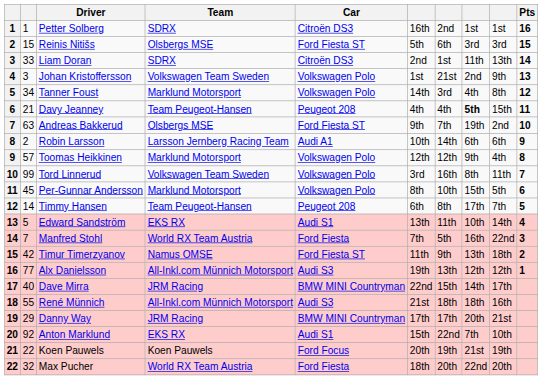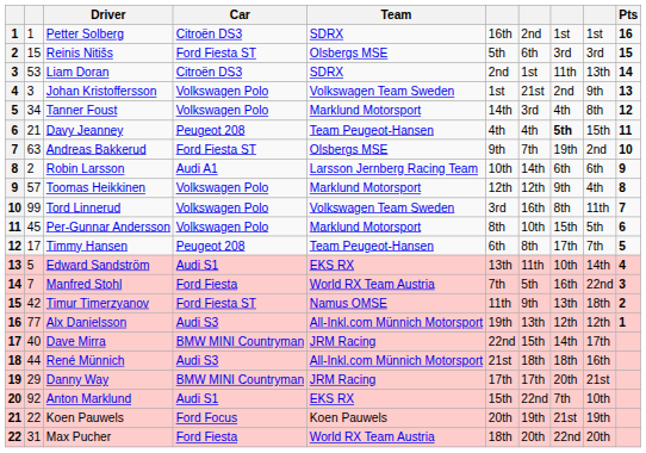 <table class=wikitable style="font-size:95%">
 <tr>
 <th></th>
 <th></th>
 <th>Driver</th>
+<th>Car</th>
 <th>Team</th>
-<th>Car</th>
 <th></th>
 <th></th>
 <th></th>
 <th></th>
 <th>Pts</th>
 </tr>
 <tr>
 <th>1</th>
 <td>1</td>
 <td> <a href='#'>Petter Solberg</a></td>
+<td><a href='#'>Citroën DS3</a></td>
 <td><a href='#'>SDRX</a></td>
-<td><a href='#'>Citroën DS3</a></td>
 <td>16th</td>
 <td>2nd</td>
 <td>1st</td>
 <td>1st</td>
 <td><strong>16</strong></td>
 </tr>
 <tr>
 <th>2</th>
 <td>15</td>
 <td> <a href='#'>Reinis Nitišs</a></td>
+<td><a href='#'>Ford Fiesta ST</a></td>
 <td><a href='#'>Olsbergs MSE</a></td>
-<td><a href='#'>Ford Fiesta ST</a></td>
 <td>5th</td>
 <td>6th</td>
 <td>3rd</td>
 <td>3rd</td>
 <td><strong>15</strong></td>
 </tr>
 <tr>
 <th>3</th>
-<td>33</td>
+<td>53</td>
 <td> <a href='#'>Liam Doran</a></td>
+<td><a href='#'>Citroën DS3</a></td>
 <td><a href='#'>SDRX</a></td>
-<td><a href='#'>Citroën DS3</a></td>
 <td>2nd</td>
 <td>1st</td>
 <td>11th</td>
 <td>13th</td>
 <td><strong>14</strong></td>
 </tr>
 <tr>
 <th>4</th>
 <td>3</td>
 <td> <a href='#'>Johan Kristoffersson</a></td>
+<td><a href='#'>Volkswagen Polo</a></td>
 <td><a href='#'>Volkswagen Team Sweden</a></td>
-<td><a href='#'>Volkswagen Polo</a></td>
 <td>1st</td>
 <td>21st</td>
 <td>2nd</td>
 <td>9th</td>
 <td><strong>13</strong></td>
 </tr>
 <tr>
 <th>5</th>
 <td>34</td>
 <td> <a href='#'>Tanner Foust</a></td>
+<td><a href='#'>Volkswagen Polo</a></td>
 <td><a href='#'>Marklund Motorsport</a></td>
-<td><a href='#'>Volkswagen Polo</a></td>
 <td>14th</td>
 <td>3rd</td>
 <td>4th</td>
 <td>8th</td>
 <td><strong>12</strong></td>
 </tr>
 <tr>
 <th>6</th>
 <td>21</td>
 <td> <a href='#'>Davy Jeanney</a></td>
+<td><a href='#'>Peugeot 208</a></td>
 <td><a href='#'>Team Peugeot-Hansen</a></td>
-<td><a href='#'>Peugeot 208</a></td>
 <td>4th</td>
 <td>4th</td>
 <td><strong>5th</strong></td>
 <td>15th</td>
 <td><strong>11</strong></td>
 </tr>
 <tr>
 <th>7</th>
 <td>63</td>
 <td> <a href='#'>Andreas Bakkerud</a></td>
+<td><a href='#'>Ford Fiesta ST</a></td>
 <td><a href='#'>Olsbergs MSE</a></td>
-<td><a href='#'>Ford Fiesta ST</a></td>
 <td>9th</td>
 <td>7th</td>
 <td>19th</td>
 <td>2nd</td>
 <td><strong>10</strong></td>
 </tr>
 <tr>
 <th>8</th>
 <td>2</td>
 <td> <a href='#'>Robin Larsson</a></td>
+<td><a href='#'>Audi A1</a></td>
 <td><a href='#'>Larsson Jernberg Racing Team</a></td>
-<td><a href='#'>Audi A1</a></td>
 <td>10th</td>
 <td>14th</td>
 <td>6th</td>
 <td>6th</td>
 <td><strong>9</strong></td>
 </tr>
 <tr>
 <th>9</th>
 <td>57</td>
 <td> <a href='#'>Toomas Heikkinen</a></td>
+<td><a href='#'>Volkswagen Polo</a></td>
 <td><a href='#'>Marklund Motorsport</a></td>
-<td><a href='#'>Volkswagen Polo</a></td>
 <td>12th</td>
 <td>12th</td>
 <td>9th</td>
 <td>4th</td>
 <td><strong>8</strong></td>
 </tr>
 <tr>
 <th>10</th>
 <td>99</td>
 <td> <a href='#'>Tord Linnerud</a></td>
+<td><a href='#'>Volkswagen Polo</a></td>
 <td><a href='#'>Volkswagen Team Sweden</a></td>
-<td><a href='#'>Volkswagen Polo</a></td>
 <td>3rd</td>
 <td>16th</td>
 <td>8th</td>
 <td>11th</td>
 <td><strong>7</strong></td>
 </tr>
 <tr>
 <th>11</th>
 <td>45</td>
 <td> <a href='#'>Per-Gunnar Andersson</a></td>
+<td><a href='#'>Volkswagen Polo</a></td>
 <td><a href='#'>Marklund Motorsport</a></td>
-<td><a href='#'>Volkswagen Polo</a></td>
 <td>8th</td>
 <td>10th</td>
 <td>15th</td>
 <td>5th</td>
 <td><strong>6</strong></td>
 </tr>
 <tr>
 <th>12</th>
-<td>14</td>
+<td>17</td>
 <td> <a href='#'>Timmy Hansen</a></td>
+<td><a href='#'>Peugeot 208</a></td>
 <td><a href='#'>Team Peugeot-Hansen</a></td>
-<td><a href='#'>Peugeot 208</a></td>
 <td>6th</td>
 <td>8th</td>
 <td>17th</td>
 <td>7th</td>
 <td><strong>5</strong></td>
 </tr>
 <tr>
 <th style="background:#ffcccc;">13</th>
 <td style="background:#ffcccc;">5</td>
 <td style="background:#ffcccc;"> <a href='#'>Edward Sandström</a></td>
+<td style="background:#ffcccc;"><a href='#'>Audi S1</a></td>
 <td style="background:#ffcccc;"><a href='#'>EKS RX</a></td>
-<td style="background:#ffcccc;"><a href='#'>Audi S1</a></td>
 <td style="background:#ffcccc;">13th</td>
 <td style="background:#ffcccc;">11th</td>
 <td style="background:#ffcccc;">10th</td>
 <td style="background:#ffcccc;">14th</td>
 <td style="background:#ffcccc;"><strong>4</strong></td>
 </tr>
 <tr>
 <th style="background:#ffcccc;">14</th>
 <td style="background:#ffcccc;">7</td>
 <td style="background:#ffcccc;"> <a href='#'>Manfred Stohl</a></td>
+<td style="background:#ffcccc;"><a href='#'>Ford Fiesta</a></td>
 <td style="background:#ffcccc;"><a href='#'>World RX Team Austria</a></td>
-<td style="background:#ffcccc;"><a href='#'>Ford Fiesta</a></td>
 <td style="background:#ffcccc;">7th</td>
 <td style="background:#ffcccc;">5th</td>
 <td style="background:#ffcccc;">16th</td>
 <td style="background:#ffcccc;">22nd</td>
 <td style="background:#ffcccc;"><strong>3</strong></td>
 </tr>
 <tr>
 <th style="background:#ffcccc;">15</th>
 <td style="background:#ffcccc;">42</td>
 <td style="background:#ffcccc;"> <a href='#'>Timur Timerzyanov</a></td>
+<td style="background:#ffcccc;"><a href='#'>Ford Fiesta ST</a></td>
 <td style="background:#ffcccc;"><a href='#'>Namus OMSE</a></td>
-<td style="background:#ffcccc;"><a href='#'>Ford Fiesta ST</a></td>
 <td style="background:#ffcccc;">11th</td>
 <td style="background:#ffcccc;">9th</td>
 <td style="background:#ffcccc;">13th</td>
 <td style="background:#ffcccc;">18th</td>
 <td style="background:#ffcccc;"><strong>2</strong></td>
 </tr>
 <tr>
 <th style="background:#ffcccc;">16</th>
 <td style="background:#ffcccc;">77</td>
 <td style="background:#ffcccc;"> <a href='#'>Alx Danielsson</a></td>
+<td style="background:#ffcccc;"><a href='#'>Audi S3</a></td>
 <td style="background:#ffcccc;"><a href='#'>All-Inkl.com Münnich Motorsport</a></td>
-<td style="background:#ffcccc;"><a href='#'>Audi S3</a></td>
 <td style="background:#ffcccc;">19th</td>
 <td style="background:#ffcccc;">13th</td>
 <td style="background:#ffcccc;">12th</td>
 <td style="background:#ffcccc;">12th</td>
 <td style="background:#ffcccc;"><strong>1</strong></td>
 </tr>
 <tr>
 <th style="background:#ffcccc;">17</th>
 <td style="background:#ffcccc;">40</td>
 <td style="background:#ffcccc;"> <a href='#'>Dave Mirra</a></td>
+<td style="background:#ffcccc;"><a href='#'>BMW MINI Countryman</a></td>
 <td style="background:#ffcccc;"><a href='#'>JRM Racing</a></td>
-<td style="background:#ffcccc;"><a href='#'>BMW MINI Countryman</a></td>
 <td style="background:#ffcccc;">22nd</td>
 <td style="background:#ffcccc;">15th</td>
 <td style="background:#ffcccc;">14th</td>
 <td style="background:#ffcccc;">17th</td>
 <td style="background:#ffcccc;"></td>
 </tr>
 <tr>
 <th style="background:#ffcccc;">18</th>
-<td style="background:#ffcccc;">55</td>
+<td style="background:#ffcccc;">44</td>
 <td style="background:#ffcccc;"> <a href='#'>René Münnich</a></td>
+<td style="background:#ffcccc;"><a href='#'>Audi S3</a></td>
 <td style="background:#ffcccc;"><a href='#'>All-Inkl.com Münnich Motorsport</a></td>
-<td style="background:#ffcccc;"><a href='#'>Audi S3</a></td>
 <td style="background:#ffcccc;">21st</td>
 <td style="background:#ffcccc;">18th</td>
 <td style="background:#ffcccc;">18th</td>
 <td style="background:#ffcccc;">16th</td>
 <td style="background:#ffcccc;"></td>
 </tr>
 <tr>
 <th style="background:#ffcccc;">19</th>
 <td style="background:#ffcccc;">29</td>
 <td style="background:#ffcccc;"> <a href='#'>Danny Way</a></td>
+<td style="background:#ffcccc;"><a href='#'>BMW MINI Countryman</a></td>
 <td style="background:#ffcccc;"><a href='#'>JRM Racing</a></td>
-<td style="background:#ffcccc;"><a href='#'>BMW MINI Countryman</a></td>
 <td style="background:#ffcccc;">17th</td>
 <td style="background:#ffcccc;">17th</td>
 <td style="background:#ffcccc;">20th</td>
 <td style="background:#ffcccc;">21st</td>
 <td style="background:#ffcccc;"></td>
 </tr>
 <tr>
 <th style="background:#ffcccc;">20</th>
 <td style="background:#ffcccc;">92</td>
 <td style="background:#ffcccc;"> <a href='#'>Anton Marklund</a></td>
+<td style="background:#ffcccc;"><a href='#'>Audi S1</a></td>
 <td style="background:#ffcccc;"><a href='#'>EKS RX</a></td>
-<td style="background:#ffcccc;"><a href='#'>Audi S1</a></td>
 <td style="background:#ffcccc;">15th</td>
 <td style="background:#ffcccc;">22nd</td>
 <td style="background:#ffcccc;">7th</td>
 <td style="background:#ffcccc;">10th</td>
 <td style="background:#ffcccc;"></td>
 </tr>
 <tr>
 <th style="background:#ffcccc;">21</th>
 <td style="background:#ffcccc;">22</td>
 <td style="background:#ffcccc;"> Koen Pauwels</td>
+<td style="background:#ffcccc;"><a href='#'>Ford Focus</a></td>
 <td style="background:#ffcccc;">Koen Pauwels</td>
-<td style="background:#ffcccc;"><a href='#'>Ford Focus</a></td>
 <td style="background:#ffcccc;">20th</td>
 <td style="background:#ffcccc;">19th</td>
 <td style="background:#ffcccc;">21st</td>
 <td style="background:#ffcccc;">19th</td>
 <td style="background:#ffcccc;"></td>
 </tr>
 <tr>
 <th style="background:#ffcccc;">22</th>
-<td style="background:#ffcccc;">32</td>
+<td style="background:#ffcccc;">31</td>
 <td style="background:#ffcccc;"> Max Pucher</td>
+<td style="background:#ffcccc;"><a href='#'>Ford Fiesta</a></td>
 <td style="background:#ffcccc;"><a href='#'>World RX Team Austria</a></td>
-<td style="background:#ffcccc;"><a href='#'>Ford Fiesta</a></td>
 <td style="background:#ffcccc;">18th</td>
 <td style="background:#ffcccc;">20th</td>
 <td style="background:#ffcccc;">22nd</td>
 <td style="background:#ffcccc;">20th</td>
 <td style="background:#ffcccc;"></td>
 </tr>
 </table>
